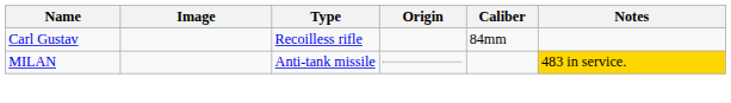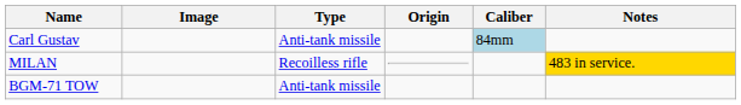 <table class="wikitable" style="width:90%;">
 <tr>
 <th width=16%>Name</th>
 <th width=21%>Image</th>
 <th width=15%>Type</th>
 <th width=12%>Origin</th>
 <th width=10%>Caliber</th>
 <th width=26%>Notes</th>
 </tr>
 <tr>
 <td><a href='#'>Carl Gustav</a></td>
 <td></td>
-<td><a href='#'>Recoilless rifle</a></td>
+<td><a href='#'>Anti-tank missile</a></td>
 <td></td>
-<td>84mm</td>
+<td style="background: lightblue;">84mm</td>
 <td></td>
 </tr>
 <tr>
 <td><a href='#'>MILAN</a></td>
 <td></td>
-<td><a href='#'>Anti-tank missile</a></td>
+<td><a href='#'>Recoilless rifle</a></td>
 <td><hr></td>
 <td></td>
 <td style="background: gold;">483 in service.</td>
 </tr>
+<tr>
+<td><a href='#'>BGM-71 TOW</a></td>
+<td></td>
+<td><a href='#'>Anti-tank missile</a></td>
+<td></td>
+<td></td>
+<td></td>
+</tr>
 </table>
